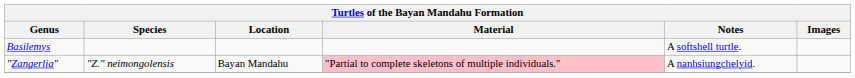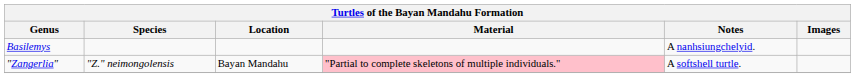 <table class="wikitable" align="center" width="100%">
 <tr>
 <th colspan="7" align="center"><strong><a href='#'>Turtles</a> of the Bayan Mandahu Formation</strong></th>
 </tr>
 <tr>
 <th>Genus</th>
 <th>Species</th>
 <th>Location</th>
 <th>Material</th>
 <th>Notes</th>
 <th>Images</th>
 </tr>
 <tr>
 <td><em><a href='#'>Basilemys</a></em></td>
 <td></td>
 <td></td>
 <td></td>
-<td>A <a href='#'>softshell turtle</a>.</td>
+<td>A <a href='#'>nanhsiungchelyid</a>.</td>
 <td></td>
 </tr>
 <tr>
 <td><em>"<a href='#'>Zangerlia</a>"</em></td>
 <td><em>"Z." neimongolensis</em></td>
 <td>Bayan Mandahu</td>
 <td style="background: pink;">"Partial to complete skeletons of multiple individuals."</td>
-<td>A <a href='#'>nanhsiungchelyid</a>.</td>
+<td>A <a href='#'>softshell turtle</a>.</td>
 <td></td>
 </tr>
 <tr>
 </tr>
 </table>
